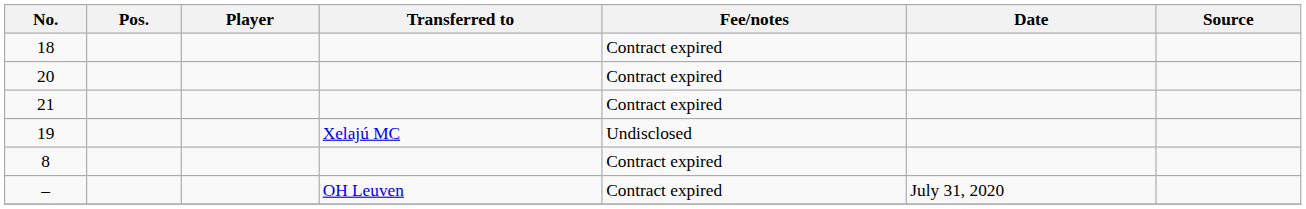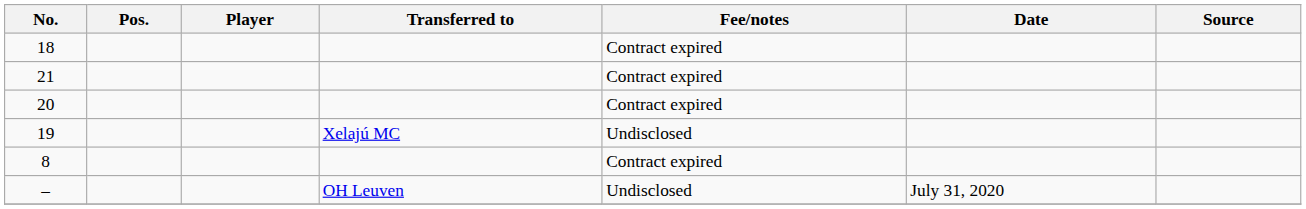 <table class="wikitable sortable" style="width:90%; text-align:center; font-size:95%; text-align:left;">
 <tr>
 <th>No.</th>
 <th>Pos.</th>
 <th>Player</th>
 <th>Transferred to</th>
 <th>Fee/notes</th>
 <th>Date</th>
 <th>Source</th>
 </tr>
 <tr>
 <td align=center>18</td>
 <td align=center></td>
 <td></td>
 <td></td>
 <td>Contract expired</td>
 <td></td>
 <td></td>
 </tr>
 <tr>
-<td align=center>20</td>
+<td align=center>21</td>
 <td align=center></td>
 <td></td>
 <td></td>
 <td>Contract expired</td>
 <td></td>
 <td></td>
 </tr>
 <tr>
-<td align=center>21</td>
+<td align=center>20</td>
 <td align=center></td>
 <td></td>
 <td></td>
 <td>Contract expired</td>
 <td></td>
 <td></td>
 </tr>
 <tr>
 <td align=center>19</td>
 <td align=center></td>
 <td></td>
 <td> <a href='#'>Xelajú MC</a></td>
 <td>Undisclosed</td>
 <td></td>
 <td></td>
 </tr>
 <tr>
 <td align=center>8</td>
 <td align=center></td>
 <td></td>
 <td></td>
 <td>Contract expired</td>
 <td></td>
 <td></td>
 </tr>
 <tr>
 <td align=center>–</td>
 <td align=center></td>
 <td></td>
 <td> <a href='#'>OH Leuven</a></td>
-<td>Contract expired</td>
+<td>Undisclosed</td>
 <td>July 31, 2020</td>
 <td></td>
 </tr>
 <tr>
 </tr>
 </table>
